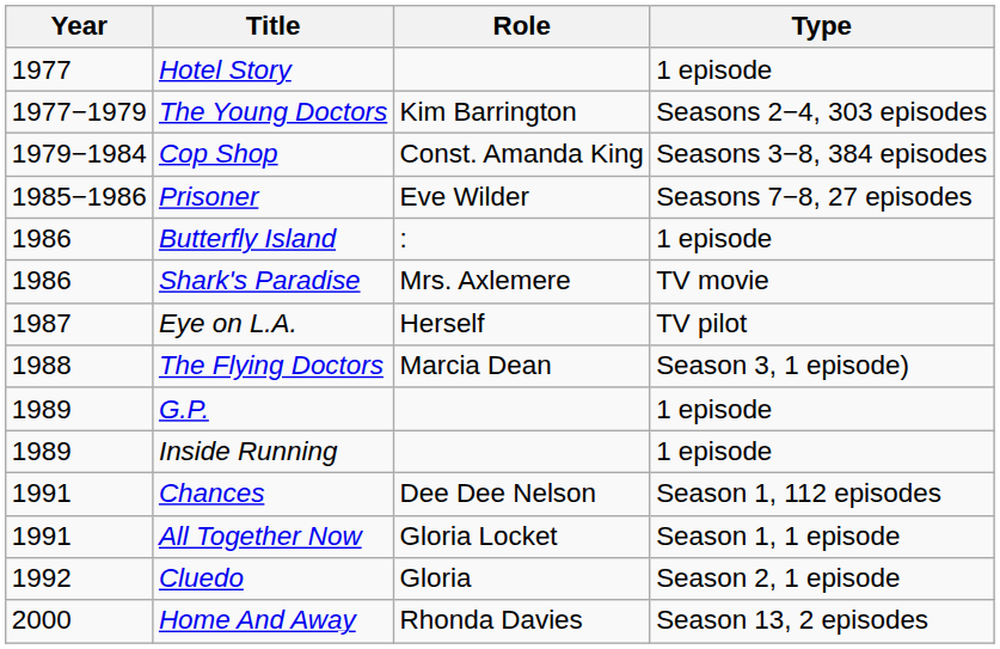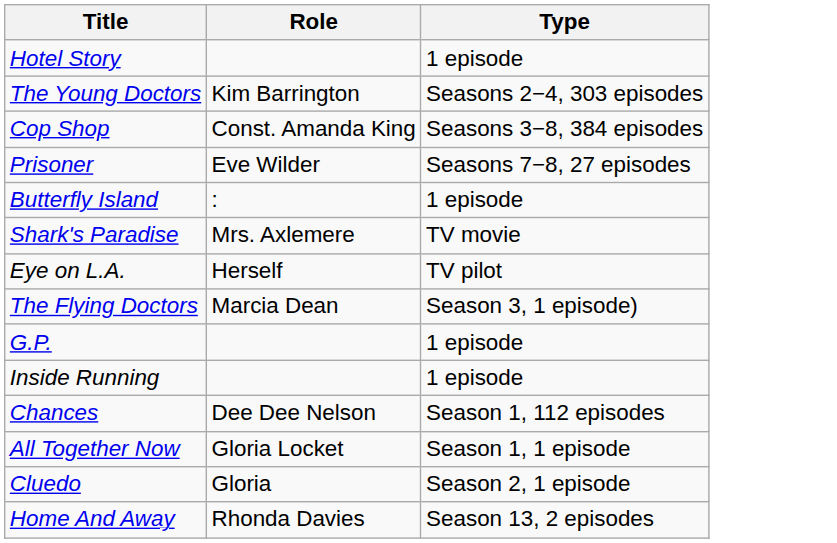 <table class="wikitable plainrowheaders sortable">
 <tr>
-<th scope="col">Year</th>
 <th scope="col">Title</th>
 <th scope="col">Role</th>
 <th class="unsortable">Type</th>
 </tr>
 <tr>
-<td>1977</td>
 <td><em><a href='#'>Hotel Story</a></em></td>
 <td></td>
 <td>1 episode</td>
 </tr>
 <tr>
-<td>1977−1979</td>
 <td><em><a href='#'>The Young Doctors</a></em></td>
 <td>Kim Barrington</td>
 <td>Seasons 2−4, 303 episodes</td>
 </tr>
 <tr>
-<td>1979−1984</td>
 <td><em><a href='#'>Cop Shop</a></em></td>
 <td>Const. Amanda King</td>
 <td>Seasons 3−8, 384 episodes</td>
 </tr>
 <tr>
-<td>1985−1986</td>
 <td><em><a href='#'>Prisoner</a></em></td>
 <td>Eve Wilder</td>
 <td>Seasons 7−8, 27 episodes</td>
 </tr>
 <tr>
-<td>1986</td>
 <td><em><a href='#'>Butterfly Island</a></em></td>
 <td>:</td>
 <td>1 episode</td>
 </tr>
 <tr>
-<td>1986</td>
 <td><em><a href='#'>Shark's Paradise</a></em></td>
 <td>Mrs. Axlemere</td>
 <td>TV movie</td>
 </tr>
 <tr>
-<td>1987</td>
 <td><em>Eye on L.A.</em></td>
 <td>Herself</td>
 <td>TV pilot</td>
 </tr>
 <tr>
-<td>1988</td>
 <td><em><a href='#'>The Flying Doctors</a></em></td>
 <td>Marcia Dean</td>
 <td>Season 3, 1 episode)</td>
 </tr>
 <tr>
-<td>1989</td>
 <td><em><a href='#'>G.P.</a></em></td>
 <td></td>
 <td>1 episode</td>
 </tr>
 <tr>
-<td>1989</td>
 <td><em>Inside Running</em></td>
 <td></td>
 <td>1 episode</td>
 </tr>
 <tr>
-<td>1991</td>
 <td><em><a href='#'>Chances</a></em></td>
 <td>Dee Dee Nelson</td>
 <td>Season 1, 112 episodes</td>
 </tr>
 <tr>
-<td>1991</td>
 <td><em><a href='#'>All Together Now</a></em></td>
 <td>Gloria Locket</td>
 <td>Season 1, 1 episode</td>
 </tr>
 <tr>
-<td>1992</td>
 <td><em><a href='#'>Cluedo</a></em></td>
 <td>Gloria</td>
 <td>Season 2, 1 episode</td>
 </tr>
 <tr>
-<td>2000</td>
 <td><em><a href='#'>Home And Away</a></em></td>
 <td>Rhonda Davies</td>
 <td>Season 13, 2 episodes</td>
 </tr>
 </table>
